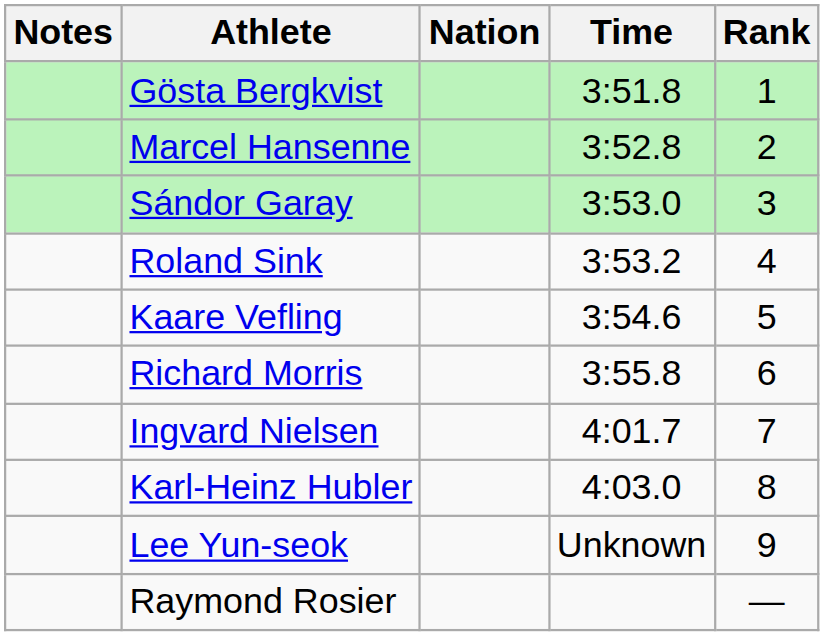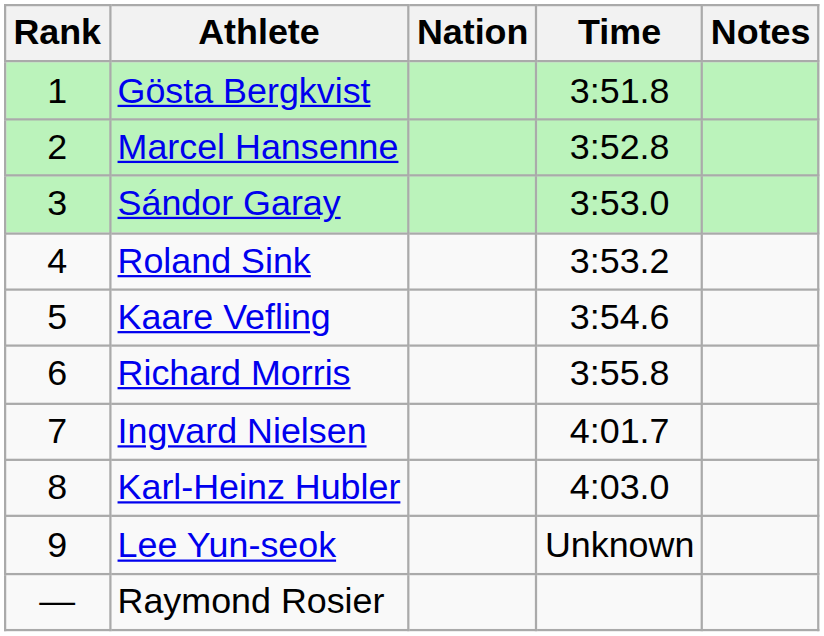 <table class="wikitable sortable" style="text-align:center">
 <tr>
-<th>Notes</th>
+<th>Rank</th>
 <th>Athlete</th>
 <th>Nation</th>
 <th>Time</th>
-<th>Rank</th>
+<th>Notes</th>
 </tr>
 <tr bgcolor=bbf3bb>
-<td></td>
+<td>1</td>
 <td align=left><a href='#'>Gösta Bergkvist</a></td>
 <td align=left></td>
 <td>3:51.8</td>
-<td>1</td>
+<td></td>
 </tr>
 <tr bgcolor=bbf3bb>
-<td></td>
+<td>2</td>
 <td align=left><a href='#'>Marcel Hansenne</a></td>
 <td align=left></td>
 <td>3:52.8</td>
-<td>2</td>
+<td></td>
 </tr>
 <tr bgcolor=bbf3bb>
-<td></td>
+<td>3</td>
 <td align=left><a href='#'>Sándor Garay</a></td>
 <td align=left></td>
 <td>3:53.0</td>
-<td>3</td>
+<td></td>
 </tr>
 <tr>
-<td></td>
+<td>4</td>
 <td align=left><a href='#'>Roland Sink</a></td>
 <td align=left></td>
 <td>3:53.2</td>
-<td>4</td>
+<td></td>
 </tr>
 <tr>
-<td></td>
+<td>5</td>
 <td align=left><a href='#'>Kaare Vefling</a></td>
 <td align=left></td>
 <td>3:54.6</td>
-<td>5</td>
+<td></td>
 </tr>
 <tr>
-<td></td>
+<td>6</td>
 <td align=left><a href='#'>Richard Morris</a></td>
 <td align=left></td>
 <td>3:55.8</td>
-<td>6</td>
+<td></td>
 </tr>
 <tr>
-<td></td>
+<td>7</td>
 <td align=left><a href='#'>Ingvard Nielsen</a></td>
 <td align=left></td>
 <td>4:01.7</td>
-<td>7</td>
+<td></td>
 </tr>
 <tr>
-<td></td>
+<td>8</td>
 <td align=left><a href='#'>Karl-Heinz Hubler</a></td>
 <td align=left></td>
 <td>4:03.0</td>
-<td>8</td>
+<td></td>
 </tr>
 <tr>
-<td></td>
+<td>9</td>
 <td align=left><a href='#'>Lee Yun-seok</a></td>
 <td align=left></td>
 <td data-sort-value=5:00.0>Unknown</td>
-<td>9</td>
+<td></td>
 </tr>
 <tr>
-<td></td>
+<td data-sort-value=10>—</td>
 <td align=left>Raymond Rosier</td>
 <td align=left></td>
 <td data-sort-value=9:99.9></td>
-<td data-sort-value=10>—</td>
+<td></td>
 </tr>
 </table>
